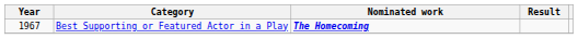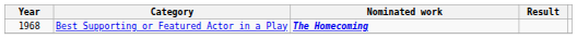 <table class=wikitable>
 <tr>
 <th scope="col" style="width:5em;">Year</th>
 <th scope="col" style="width:26em;">Category</th>
 <th scope="col" style="width:25em;">Nominated work</th>
 <th scope="col" style="width:5em;">Result</th>
 <th></th>
 </tr>
 <tr>
-<td style="text-align:center;">1967</td>
+<td style="text-align:center;">1968</td>
 <td><a href='#'>Best Supporting or Featured Actor in a Play</a></td>
 <td><strong><em><a href='#'>The Homecoming</a></em></strong></td>
 <td></td>
 <td></td>
 </tr>
 <tr>
 </tr>
 </table>
